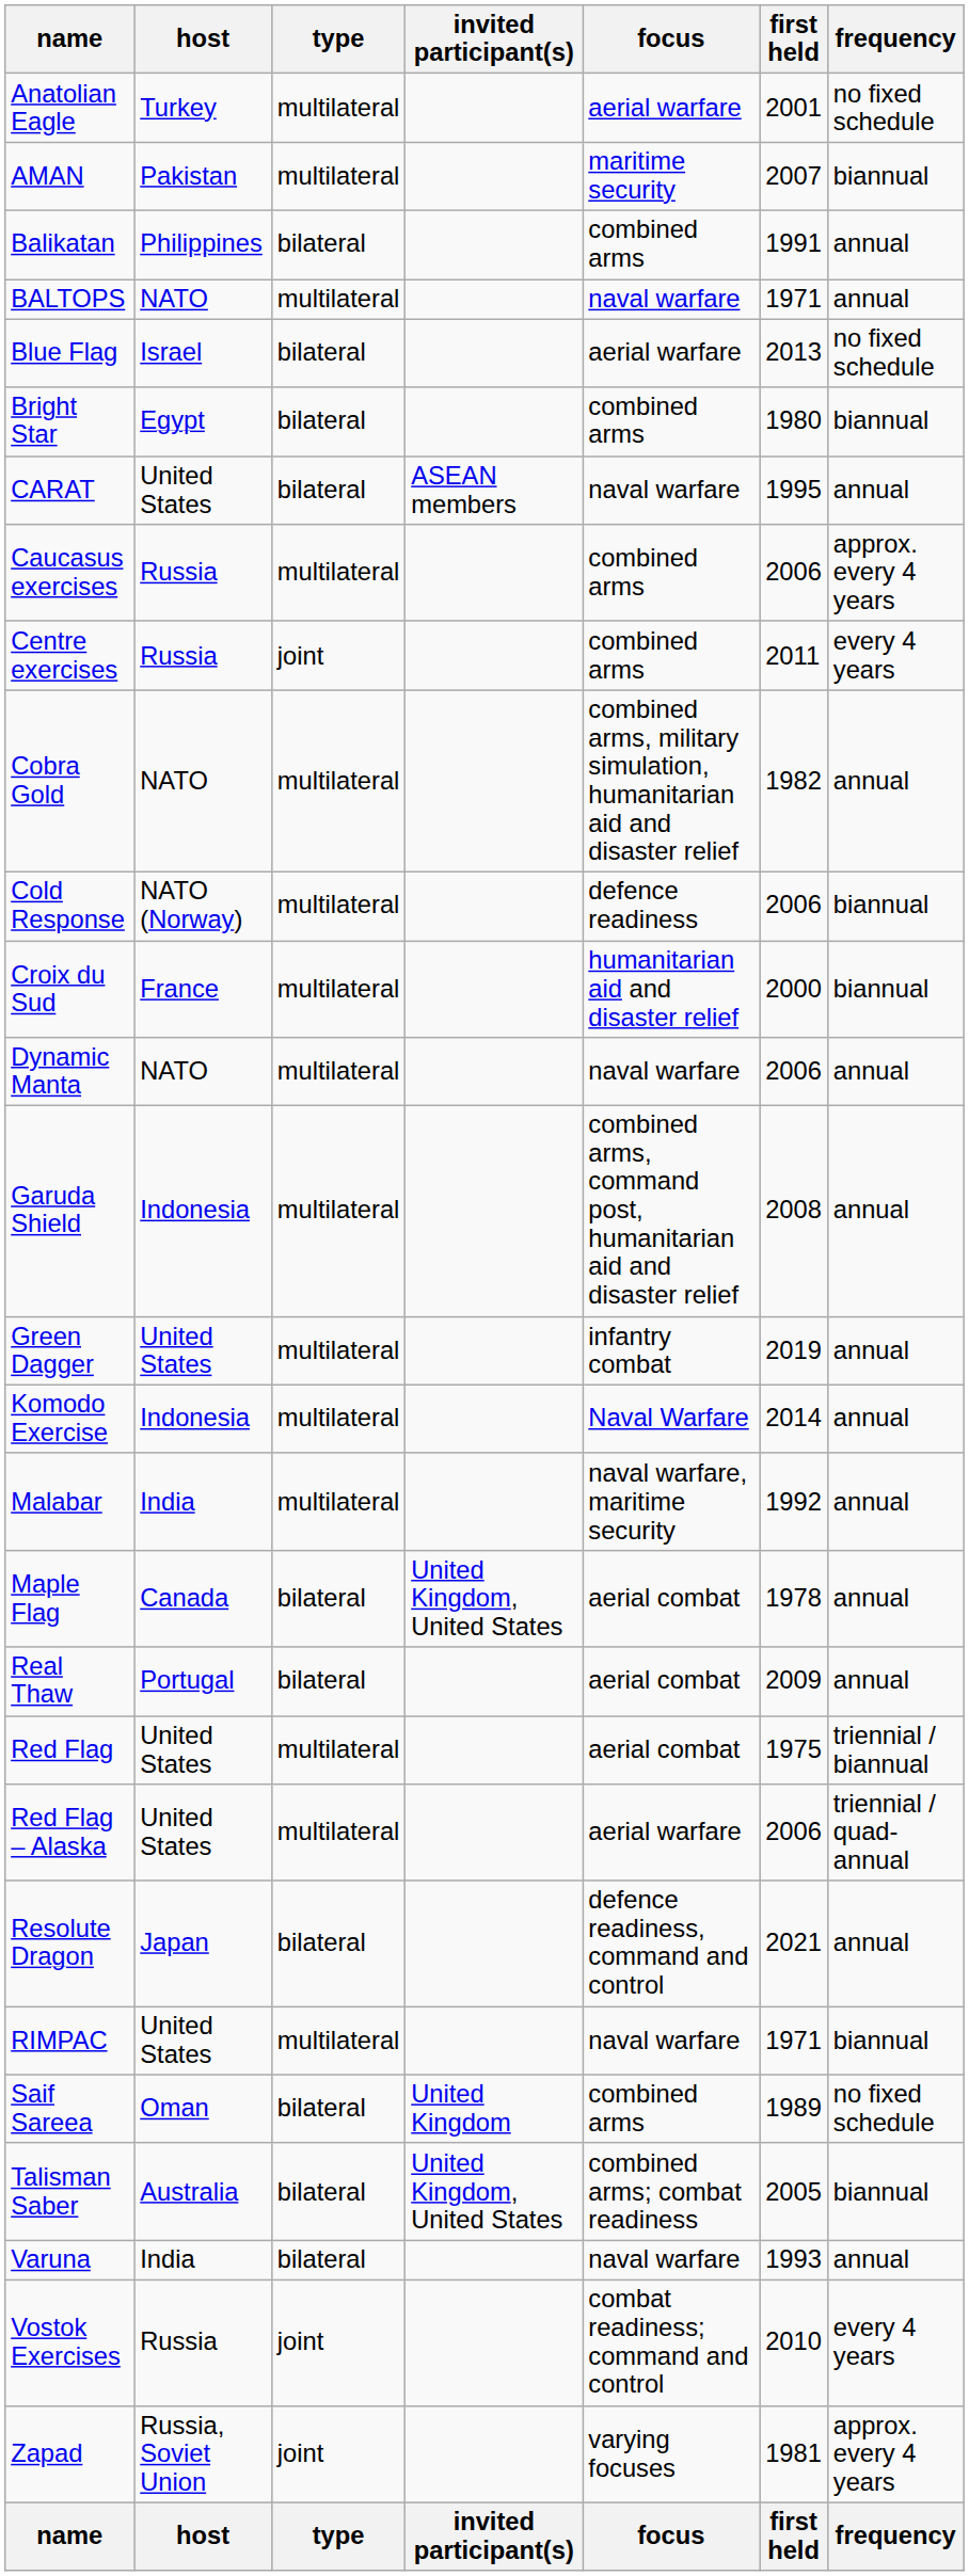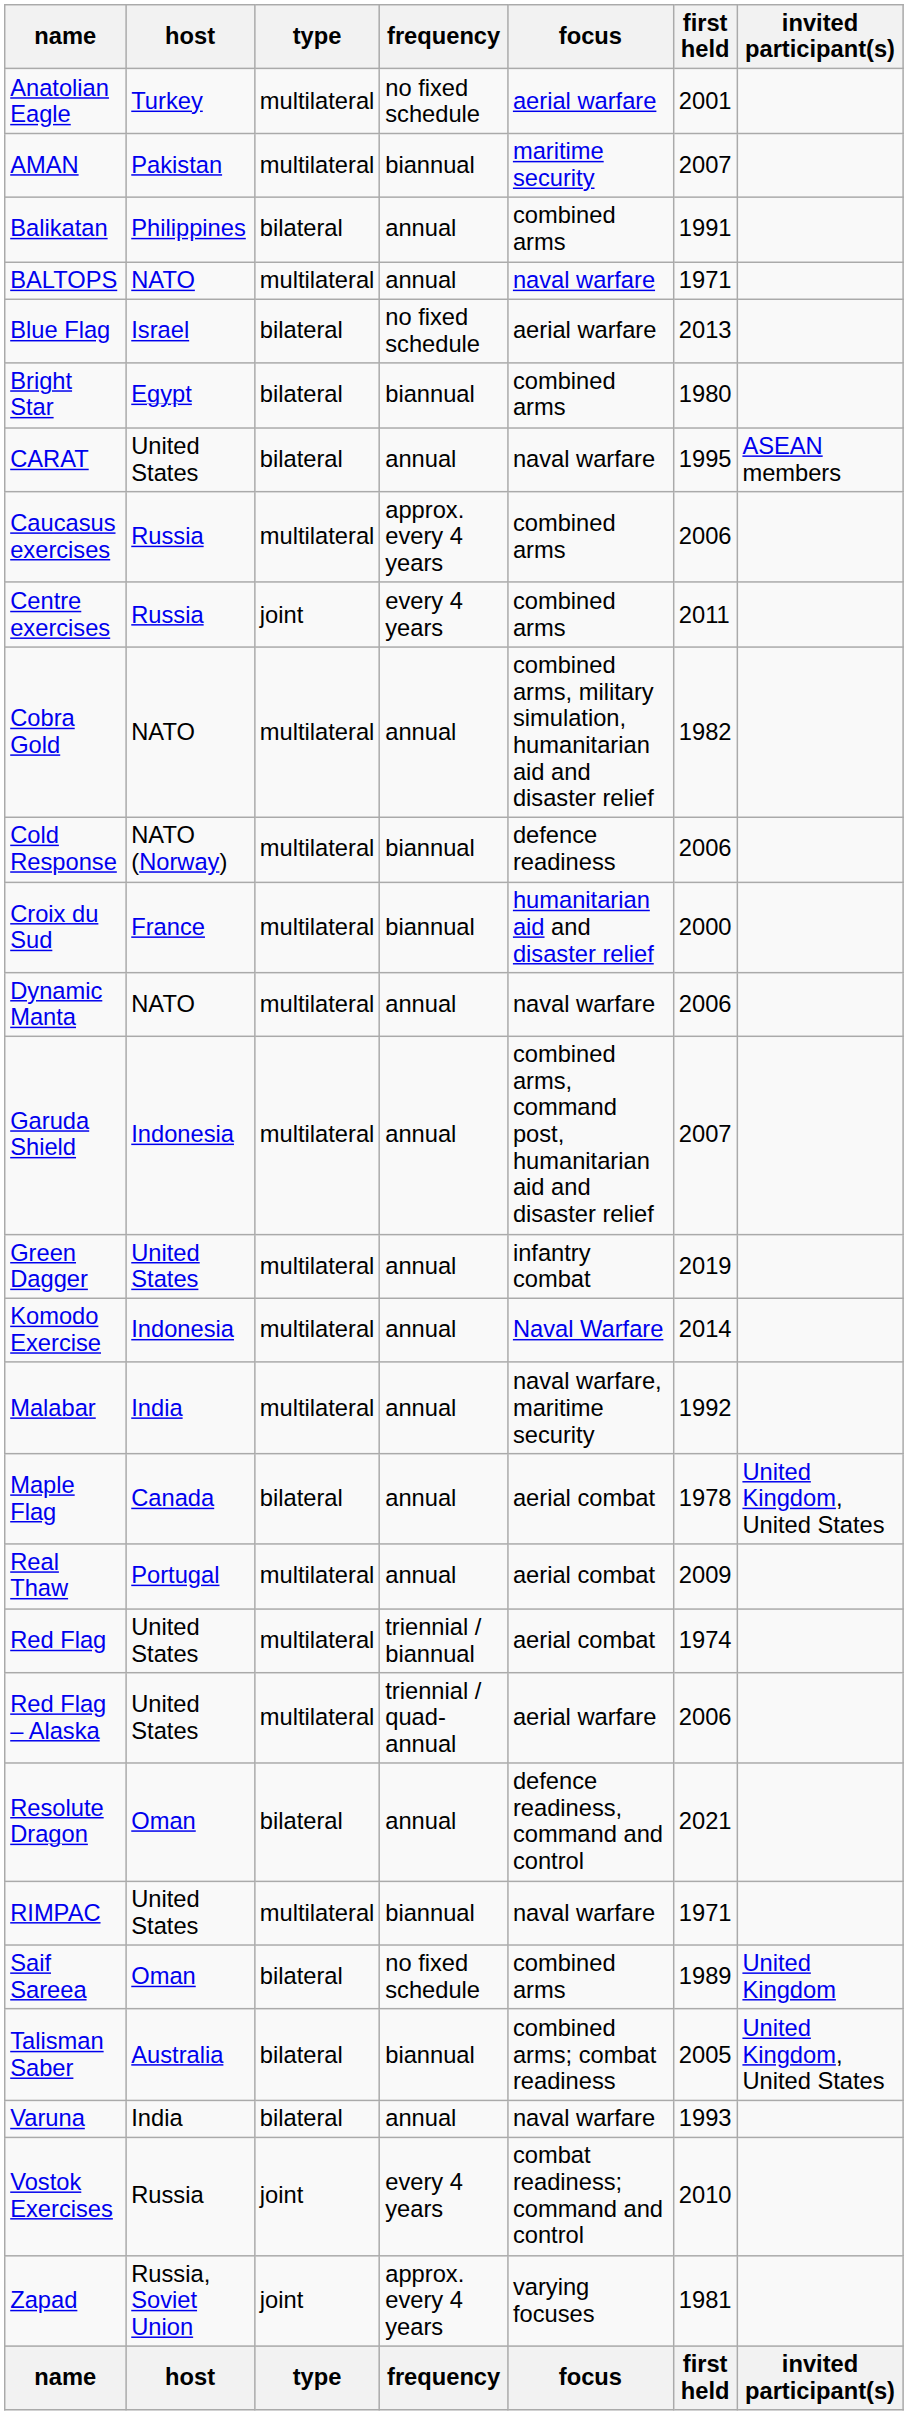 <table class="wikitable sortable">
 <tr>
 <th>name</th>
 <th>host</th>
 <th>type</th>
-<th>invited<br>participant(s)</th>
+<th>frequency</th>
 <th>focus</th>
 <th>first<br>held</th>
-<th>frequency</th>
+<th>invited<br>participant(s)</th>
 </tr>
 <tr>
 <td><a href='#'>Anatolian Eagle</a></td>
 <td><a href='#'>Turkey</a></td>
 <td>multilateral</td>
-<td></td>
+<td>no fixed schedule</td>
 <td><a href='#'>aerial warfare</a></td>
 <td>2001</td>
-<td>no fixed schedule</td>
+<td></td>
 </tr>
 <tr>
 <td><a href='#'>AMAN</a></td>
 <td><a href='#'>Pakistan</a></td>
 <td>multilateral</td>
-<td></td>
+<td>biannual</td>
 <td><a href='#'>maritime security</a></td>
 <td>2007</td>
-<td>biannual</td>
+<td></td>
 </tr>
 <tr>
 <td><a href='#'>Balikatan</a></td>
 <td><a href='#'>Philippines</a></td>
 <td>bilateral</td>
-<td></td>
+<td>annual</td>
 <td>combined arms</td>
 <td>1991</td>
-<td>annual</td>
+<td></td>
 </tr>
 <tr>
 <td><a href='#'>BALTOPS</a></td>
 <td><a href='#'>NATO</a></td>
 <td>multilateral</td>
-<td></td>
+<td>annual</td>
 <td><a href='#'>naval warfare</a></td>
 <td>1971</td>
-<td>annual</td>
+<td></td>
 </tr>
 <tr>
 <td><a href='#'>Blue Flag</a></td>
 <td><a href='#'>Israel</a></td>
 <td>bilateral</td>
-<td></td>
+<td>no fixed schedule</td>
 <td>aerial warfare</td>
 <td>2013</td>
-<td>no fixed schedule</td>
+<td></td>
 </tr>
 <tr>
 <td><a href='#'>Bright Star</a></td>
 <td><a href='#'>Egypt</a></td>
 <td>bilateral</td>
-<td></td>
+<td>biannual</td>
 <td>combined arms</td>
 <td>1980</td>
-<td>biannual</td>
+<td></td>
 </tr>
 <tr>
 <td><a href='#'>CARAT</a></td>
 <td>United States</td>
 <td>bilateral</td>
-<td><a href='#'>ASEAN</a> members</td>
+<td>annual</td>
 <td>naval warfare</td>
 <td>1995</td>
-<td>annual</td>
+<td><a href='#'>ASEAN</a> members</td>
 </tr>
 <tr>
 <td><a href='#'>Caucasus exercises</a></td>
 <td><a href='#'>Russia</a></td>
 <td>multilateral</td>
-<td></td>
+<td>approx. every 4 years</td>
 <td>combined arms</td>
 <td>2006</td>
-<td>approx. every 4 years</td>
+<td></td>
 </tr>
 <tr>
 <td><a href='#'>Centre exercises</a></td>
 <td><a href='#'>Russia</a></td>
 <td>joint</td>
-<td></td>
+<td>every 4 years</td>
 <td>combined arms</td>
 <td>2011</td>
-<td>every 4 years</td>
+<td></td>
 </tr>
 <tr>
 <td><a href='#'>Cobra Gold</a></td>
 <td>NATO</td>
 <td>multilateral</td>
-<td></td>
+<td>annual</td>
 <td>combined arms, military simulation, humanitarian aid and disaster relief</td>
 <td>1982</td>
-<td>annual</td>
+<td></td>
 </tr>
 <tr>
 <td><a href='#'>Cold Response</a></td>
 <td>NATO (<a href='#'>Norway</a>)</td>
 <td>multilateral</td>
-<td></td>
+<td>biannual</td>
 <td>defence readiness</td>
 <td>2006</td>
-<td>biannual</td>
+<td></td>
 </tr>
 <tr>
 <td><a href='#'>Croix du Sud</a></td>
 <td><a href='#'>France</a></td>
 <td>multilateral</td>
-<td></td>
+<td>biannual</td>
 <td><a href='#'>humanitarian aid</a> and <a href='#'>disaster relief</a></td>
 <td>2000</td>
-<td>biannual</td>
+<td></td>
 </tr>
 <tr>
 <td><a href='#'>Dynamic Manta</a></td>
 <td>NATO</td>
 <td>multilateral</td>
-<td></td>
+<td>annual</td>
 <td>naval warfare</td>
 <td>2006</td>
-<td>annual</td>
+<td></td>
 </tr>
 <tr>
 <td><a href='#'>Garuda Shield</a></td>
 <td><a href='#'>Indonesia</a></td>
 <td>multilateral</td>
+<td>annual</td>
+<td>combined arms, command post, humanitarian aid and disaster relief</td>
+<td>2007</td>
 <td></td>
-<td>combined arms, command post, humanitarian aid and disaster relief</td>
-<td>2008</td>
-<td>annual</td>
 </tr>
 <tr>
 <td><a href='#'>Green Dagger</a></td>
 <td><a href='#'>United States</a></td>
 <td>multilateral</td>
-<td></td>
+<td>annual</td>
 <td>infantry combat</td>
 <td>2019</td>
-<td>annual</td>
+<td></td>
 </tr>
 <tr>
 <td><a href='#'>Komodo Exercise</a></td>
 <td><a href='#'>Indonesia</a></td>
 <td>multilateral</td>
-<td></td>
+<td>annual</td>
 <td><a href='#'>Naval Warfare</a></td>
 <td>2014</td>
-<td>annual</td>
+<td></td>
 </tr>
 <tr>
 <td><a href='#'>Malabar</a></td>
 <td><a href='#'>India</a></td>
 <td>multilateral</td>
-<td></td>
+<td>annual</td>
 <td>naval warfare, maritime security</td>
 <td>1992</td>
-<td>annual</td>
+<td></td>
 </tr>
 <tr>
 <td><a href='#'>Maple Flag</a></td>
 <td><a href='#'>Canada</a></td>
 <td>bilateral</td>
-<td><a href='#'>United Kingdom</a>, United States</td>
+<td>annual</td>
 <td>aerial combat</td>
 <td>1978</td>
-<td>annual</td>
+<td><a href='#'>United Kingdom</a>, United States</td>
 </tr>
 <tr>
 <td><a href='#'>Real Thaw</a></td>
 <td><a href='#'>Portugal</a></td>
-<td>bilateral</td>
-<td></td>
+<td>multilateral</td>
+<td>annual</td>
 <td>aerial combat</td>
 <td>2009</td>
-<td>annual</td>
+<td></td>
 </tr>
 <tr>
 <td><a href='#'>Red Flag</a></td>
 <td>United States</td>
 <td>multilateral</td>
+<td>triennial / biannual</td>
+<td>aerial combat</td>
+<td>1974</td>
 <td></td>
-<td>aerial combat</td>
-<td>1975</td>
-<td>triennial / biannual</td>
 </tr>
 <tr>
 <td><a href='#'>Red Flag – Alaska</a></td>
 <td>United States</td>
 <td>multilateral</td>
-<td></td>
+<td>triennial / quad-annual</td>
 <td>aerial warfare</td>
 <td>2006</td>
-<td>triennial / quad-annual</td>
+<td></td>
 </tr>
 <tr>
 <td><a href='#'>Resolute Dragon</a></td>
-<td><a href='#'>Japan</a></td>
+<td><a href='#'>Oman</a></td>
 <td>bilateral</td>
-<td></td>
+<td>annual</td>
 <td>defence readiness, command and control</td>
 <td>2021</td>
-<td>annual</td>
+<td></td>
 </tr>
 <tr>
 <td><a href='#'>RIMPAC</a></td>
 <td>United States</td>
 <td>multilateral</td>
-<td></td>
+<td>biannual</td>
 <td>naval warfare</td>
 <td>1971</td>
-<td>biannual</td>
+<td></td>
 </tr>
 <tr>
 <td><a href='#'>Saif Sareea</a></td>
 <td><a href='#'>Oman</a></td>
 <td>bilateral</td>
-<td><a href='#'>United Kingdom</a></td>
+<td>no fixed schedule</td>
 <td>combined arms</td>
 <td>1989</td>
-<td>no fixed schedule</td>
+<td><a href='#'>United Kingdom</a></td>
 </tr>
 <tr>
 <td><a href='#'>Talisman Saber</a></td>
 <td><a href='#'>Australia</a></td>
 <td>bilateral</td>
-<td><a href='#'>United Kingdom</a>, United States</td>
+<td>biannual</td>
 <td>combined arms; combat readiness</td>
 <td>2005</td>
-<td>biannual</td>
+<td><a href='#'>United Kingdom</a>, United States</td>
 </tr>
 <tr>
 <td><a href='#'>Varuna</a></td>
 <td>India</td>
 <td>bilateral</td>
-<td></td>
+<td>annual</td>
 <td>naval warfare</td>
 <td>1993</td>
-<td>annual</td>
+<td></td>
 </tr>
 <tr>
 <td><a href='#'>Vostok Exercises</a></td>
 <td>Russia</td>
 <td>joint</td>
-<td></td>
+<td>every 4 years</td>
 <td>combat readiness; command and control</td>
 <td>2010</td>
-<td>every 4 years</td>
+<td></td>
 </tr>
 <tr>
 <td><a href='#'>Zapad</a></td>
 <td>Russia, <a href='#'>Soviet Union</a></td>
 <td>joint</td>
-<td></td>
+<td>approx. every 4 years</td>
 <td>varying focuses</td>
 <td>1981</td>
-<td>approx. every 4 years</td>
+<td></td>
 </tr>
 <tr>
 <th>name</th>
 <th>host</th>
 <th>type</th>
-<th>invited<br>participant(s)</th>
+<th>frequency</th>
 <th>focus</th>
 <th>first<br>held</th>
-<th>frequency</th>
+<th>invited<br>participant(s)</th>
 </tr>
 </table>
